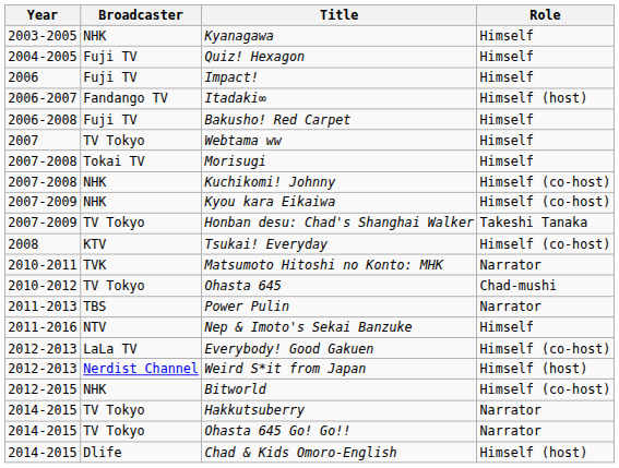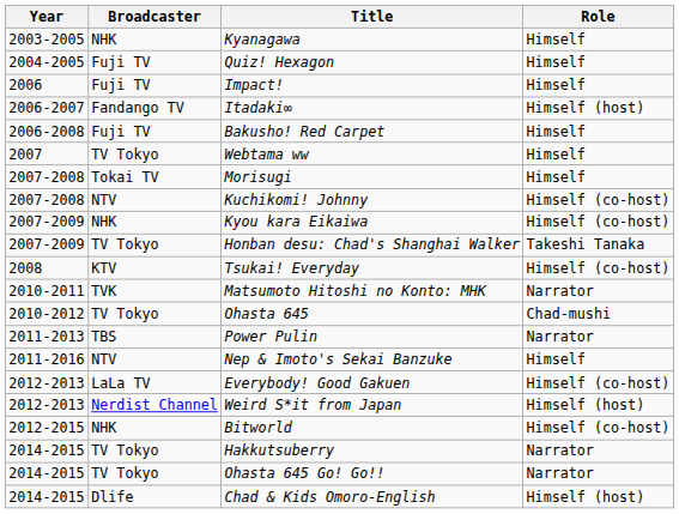 <table class = "wikitable sortable">
 <tr>
 <th>Year</th>
 <th>Broadcaster</th>
 <th>Title</th>
 <th>Role</th>
 </tr>
 <tr>
 <td>2003-2005</td>
 <td>NHK</td>
 <td><em>Kyanagawa</em></td>
 <td>Himself</td>
 </tr>
 <tr>
 <td>2004-2005</td>
 <td>Fuji TV</td>
 <td><em>Quiz! Hexagon</em></td>
 <td>Himself</td>
 </tr>
 <tr>
 <td>2006</td>
 <td>Fuji TV</td>
 <td><em>Impact!</em></td>
 <td>Himself</td>
 </tr>
 <tr>
 <td>2006-2007</td>
 <td>Fandango TV</td>
 <td><em>Itadaki∞</em></td>
 <td>Himself (host)</td>
 </tr>
 <tr>
 <td>2006-2008</td>
 <td>Fuji TV</td>
 <td><em>Bakusho! Red Carpet</em></td>
 <td>Himself</td>
 </tr>
 <tr>
 <td>2007</td>
 <td>TV Tokyo</td>
 <td><em>Webtama ww</em></td>
 <td>Himself</td>
 </tr>
 <tr>
 <td>2007-2008</td>
 <td>Tokai TV</td>
 <td><em>Morisugi</em></td>
 <td>Himself</td>
 </tr>
 <tr>
 <td>2007-2008</td>
-<td>NHK</td>
+<td>NTV</td>
 <td><em>Kuchikomi! Johnny</em></td>
 <td>Himself (co-host)</td>
 </tr>
 <tr>
 <td>2007-2009</td>
 <td>NHK</td>
 <td><em>Kyou kara Eikaiwa</em></td>
 <td>Himself (co-host)</td>
 </tr>
 <tr>
 <td>2007-2009</td>
 <td>TV Tokyo</td>
 <td><em>Honban desu: Chad's Shanghai Walker</em></td>
 <td>Takeshi Tanaka</td>
 </tr>
 <tr>
 <td>2008</td>
 <td>KTV</td>
 <td><em>Tsukai! Everyday</em></td>
 <td>Himself (co-host)</td>
 </tr>
 <tr>
 <td>2010-2011</td>
 <td>TVK</td>
 <td><em>Matsumoto Hitoshi no Konto: MHK</em></td>
 <td>Narrator</td>
 </tr>
 <tr>
 <td>2010-2012</td>
 <td>TV Tokyo</td>
 <td><em>Ohasta 645</em></td>
 <td>Chad-mushi</td>
 </tr>
 <tr>
 <td>2011-2013</td>
 <td>TBS</td>
 <td><em>Power Pulin</em></td>
 <td>Narrator</td>
 </tr>
 <tr>
 <td>2011-2016</td>
 <td>NTV</td>
 <td><em>Nep & Imoto's Sekai Banzuke</em></td>
 <td>Himself</td>
 </tr>
 <tr>
 <td>2012-2013</td>
 <td>LaLa TV</td>
 <td><em>Everybody! Good Gakuen</em></td>
 <td>Himself (co-host)</td>
 </tr>
 <tr>
 <td>2012-2013</td>
 <td><a href='#'>Nerdist Channel</a></td>
 <td><em>Weird S*it from Japan</em></td>
 <td>Himself (host)</td>
 </tr>
 <tr>
 <td>2012-2015</td>
 <td>NHK</td>
 <td><em>Bitworld</em></td>
 <td>Himself (co-host)</td>
 </tr>
 <tr>
 <td>2014-2015</td>
 <td>TV Tokyo</td>
 <td><em>Hakkutsuberry</em></td>
 <td>Narrator</td>
 </tr>
 <tr>
 <td>2014-2015</td>
 <td>TV Tokyo</td>
 <td><em>Ohasta 645 Go! Go!!</em></td>
 <td>Narrator</td>
 </tr>
 <tr>
 <td>2014-2015</td>
 <td>Dlife</td>
 <td><em>Chad & Kids Omoro-English</em></td>
 <td>Himself (host)</td>
 </tr>
 </table>
